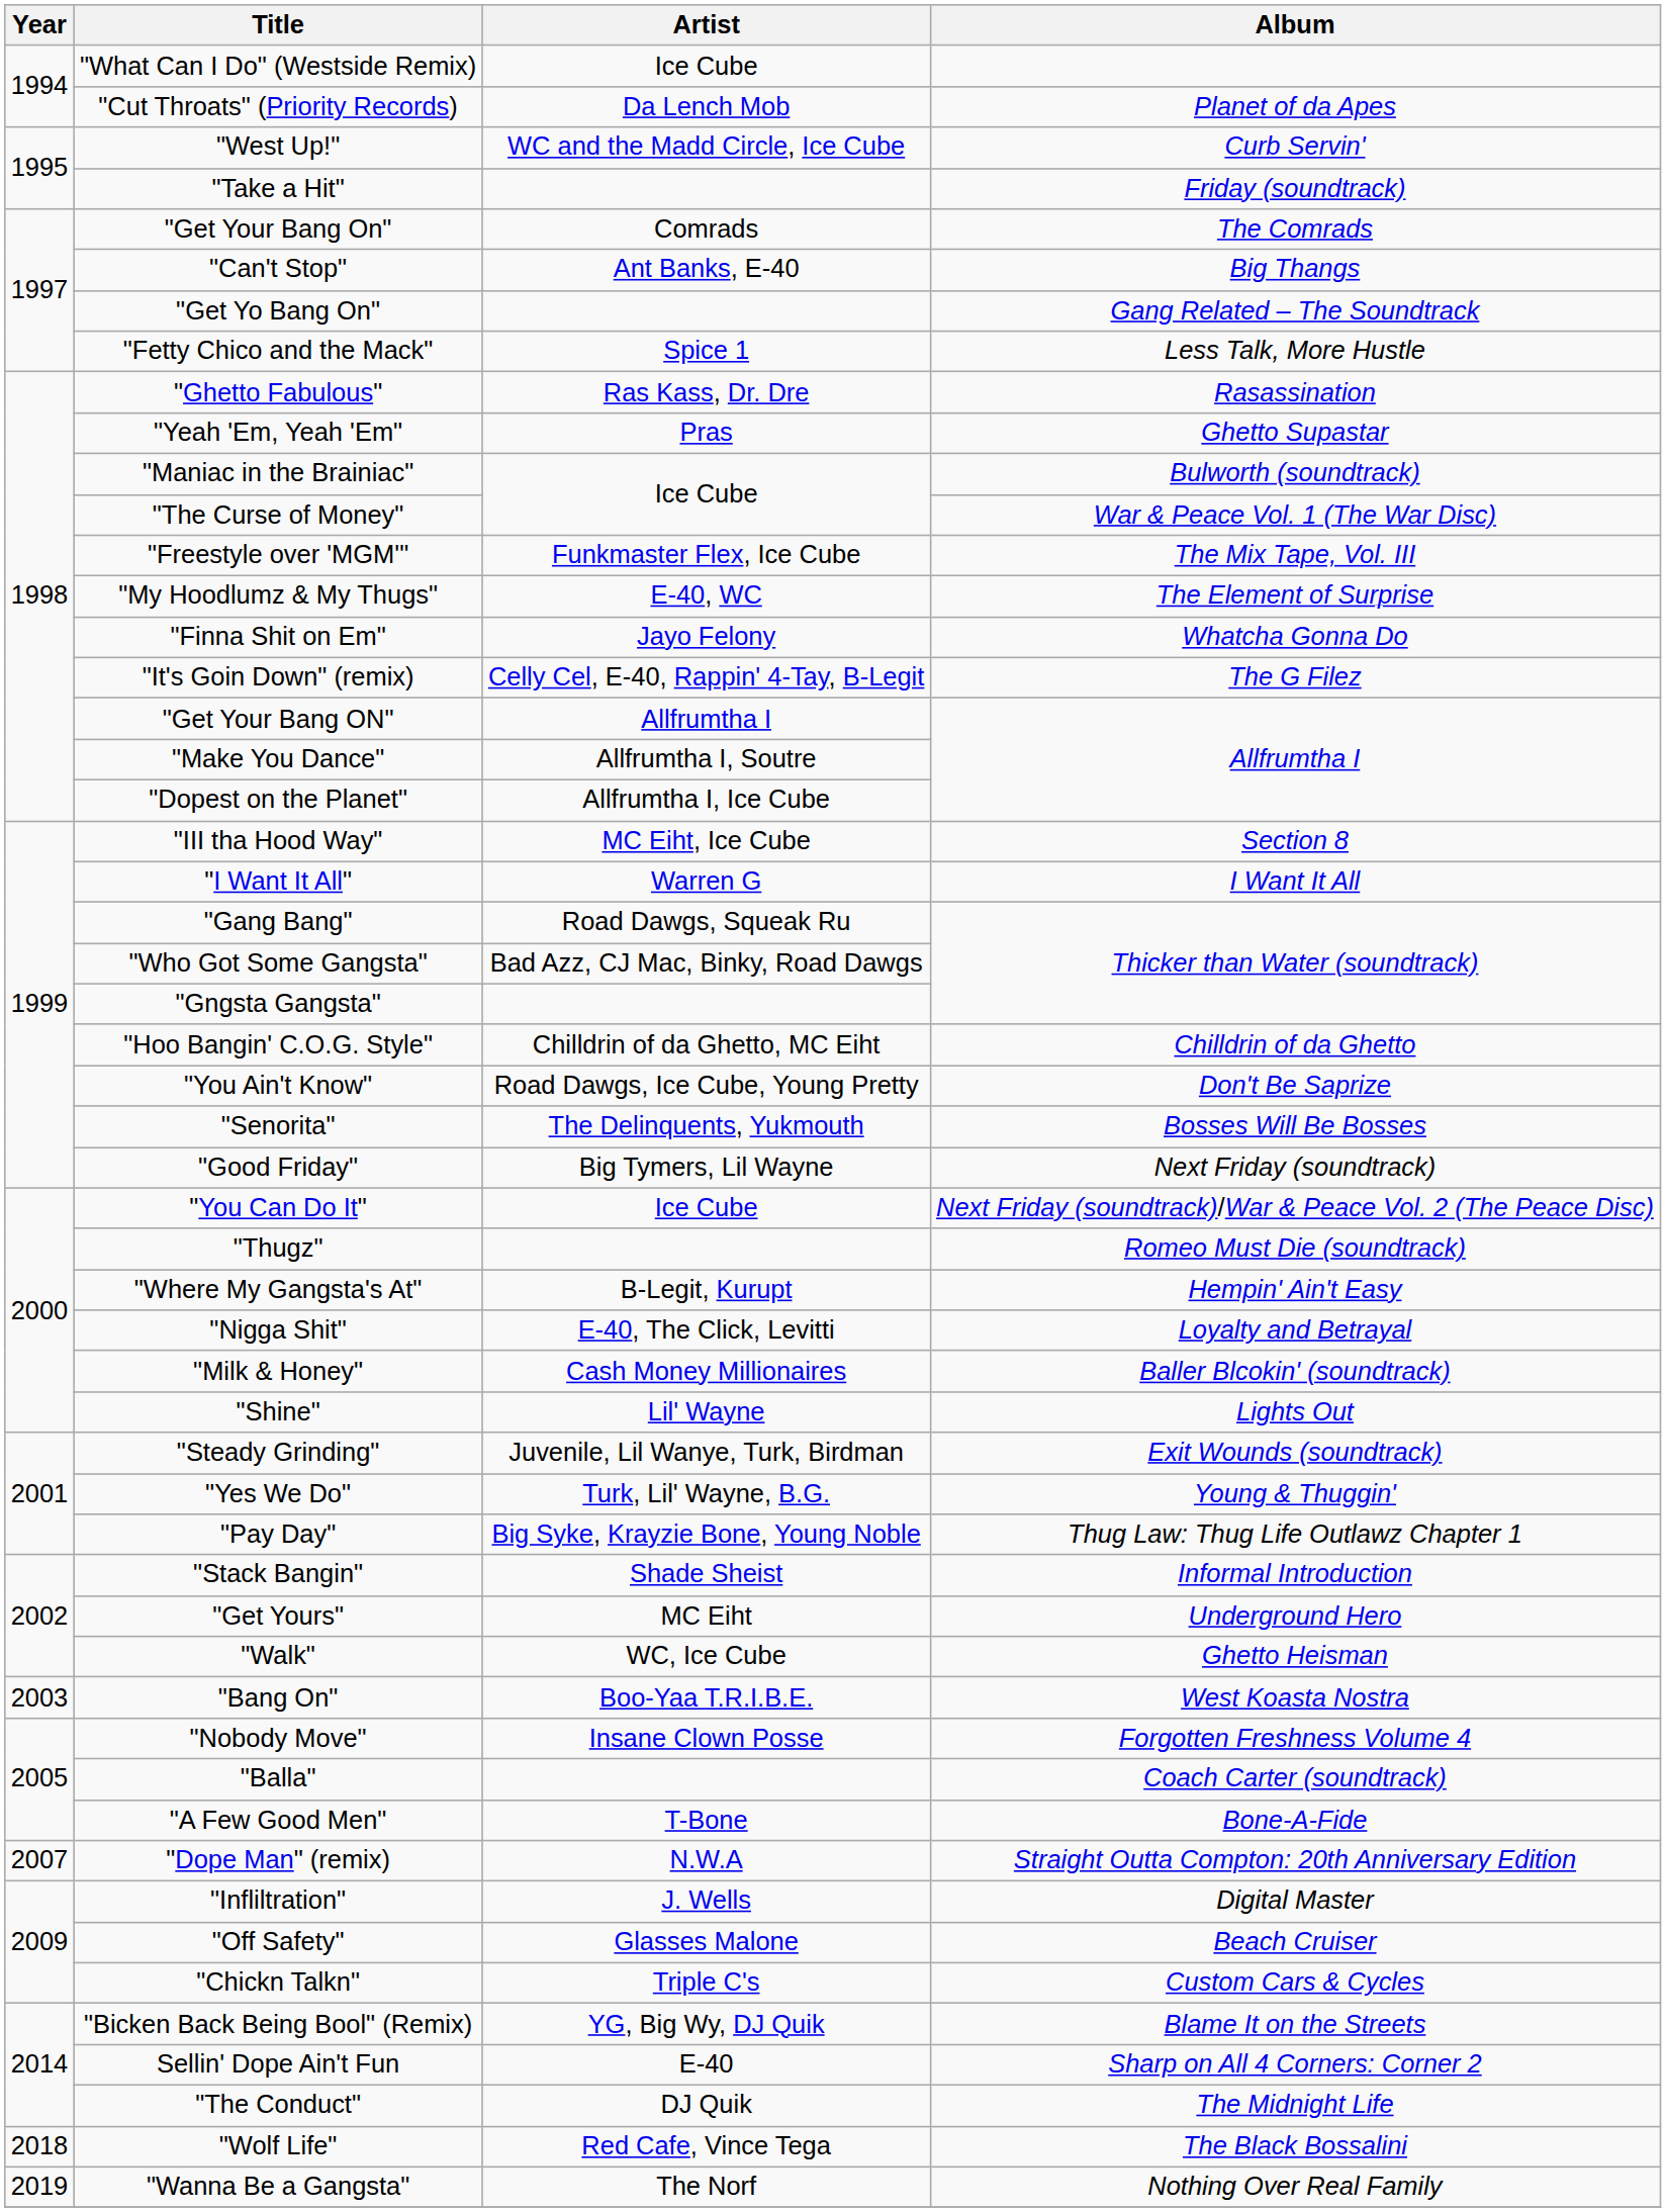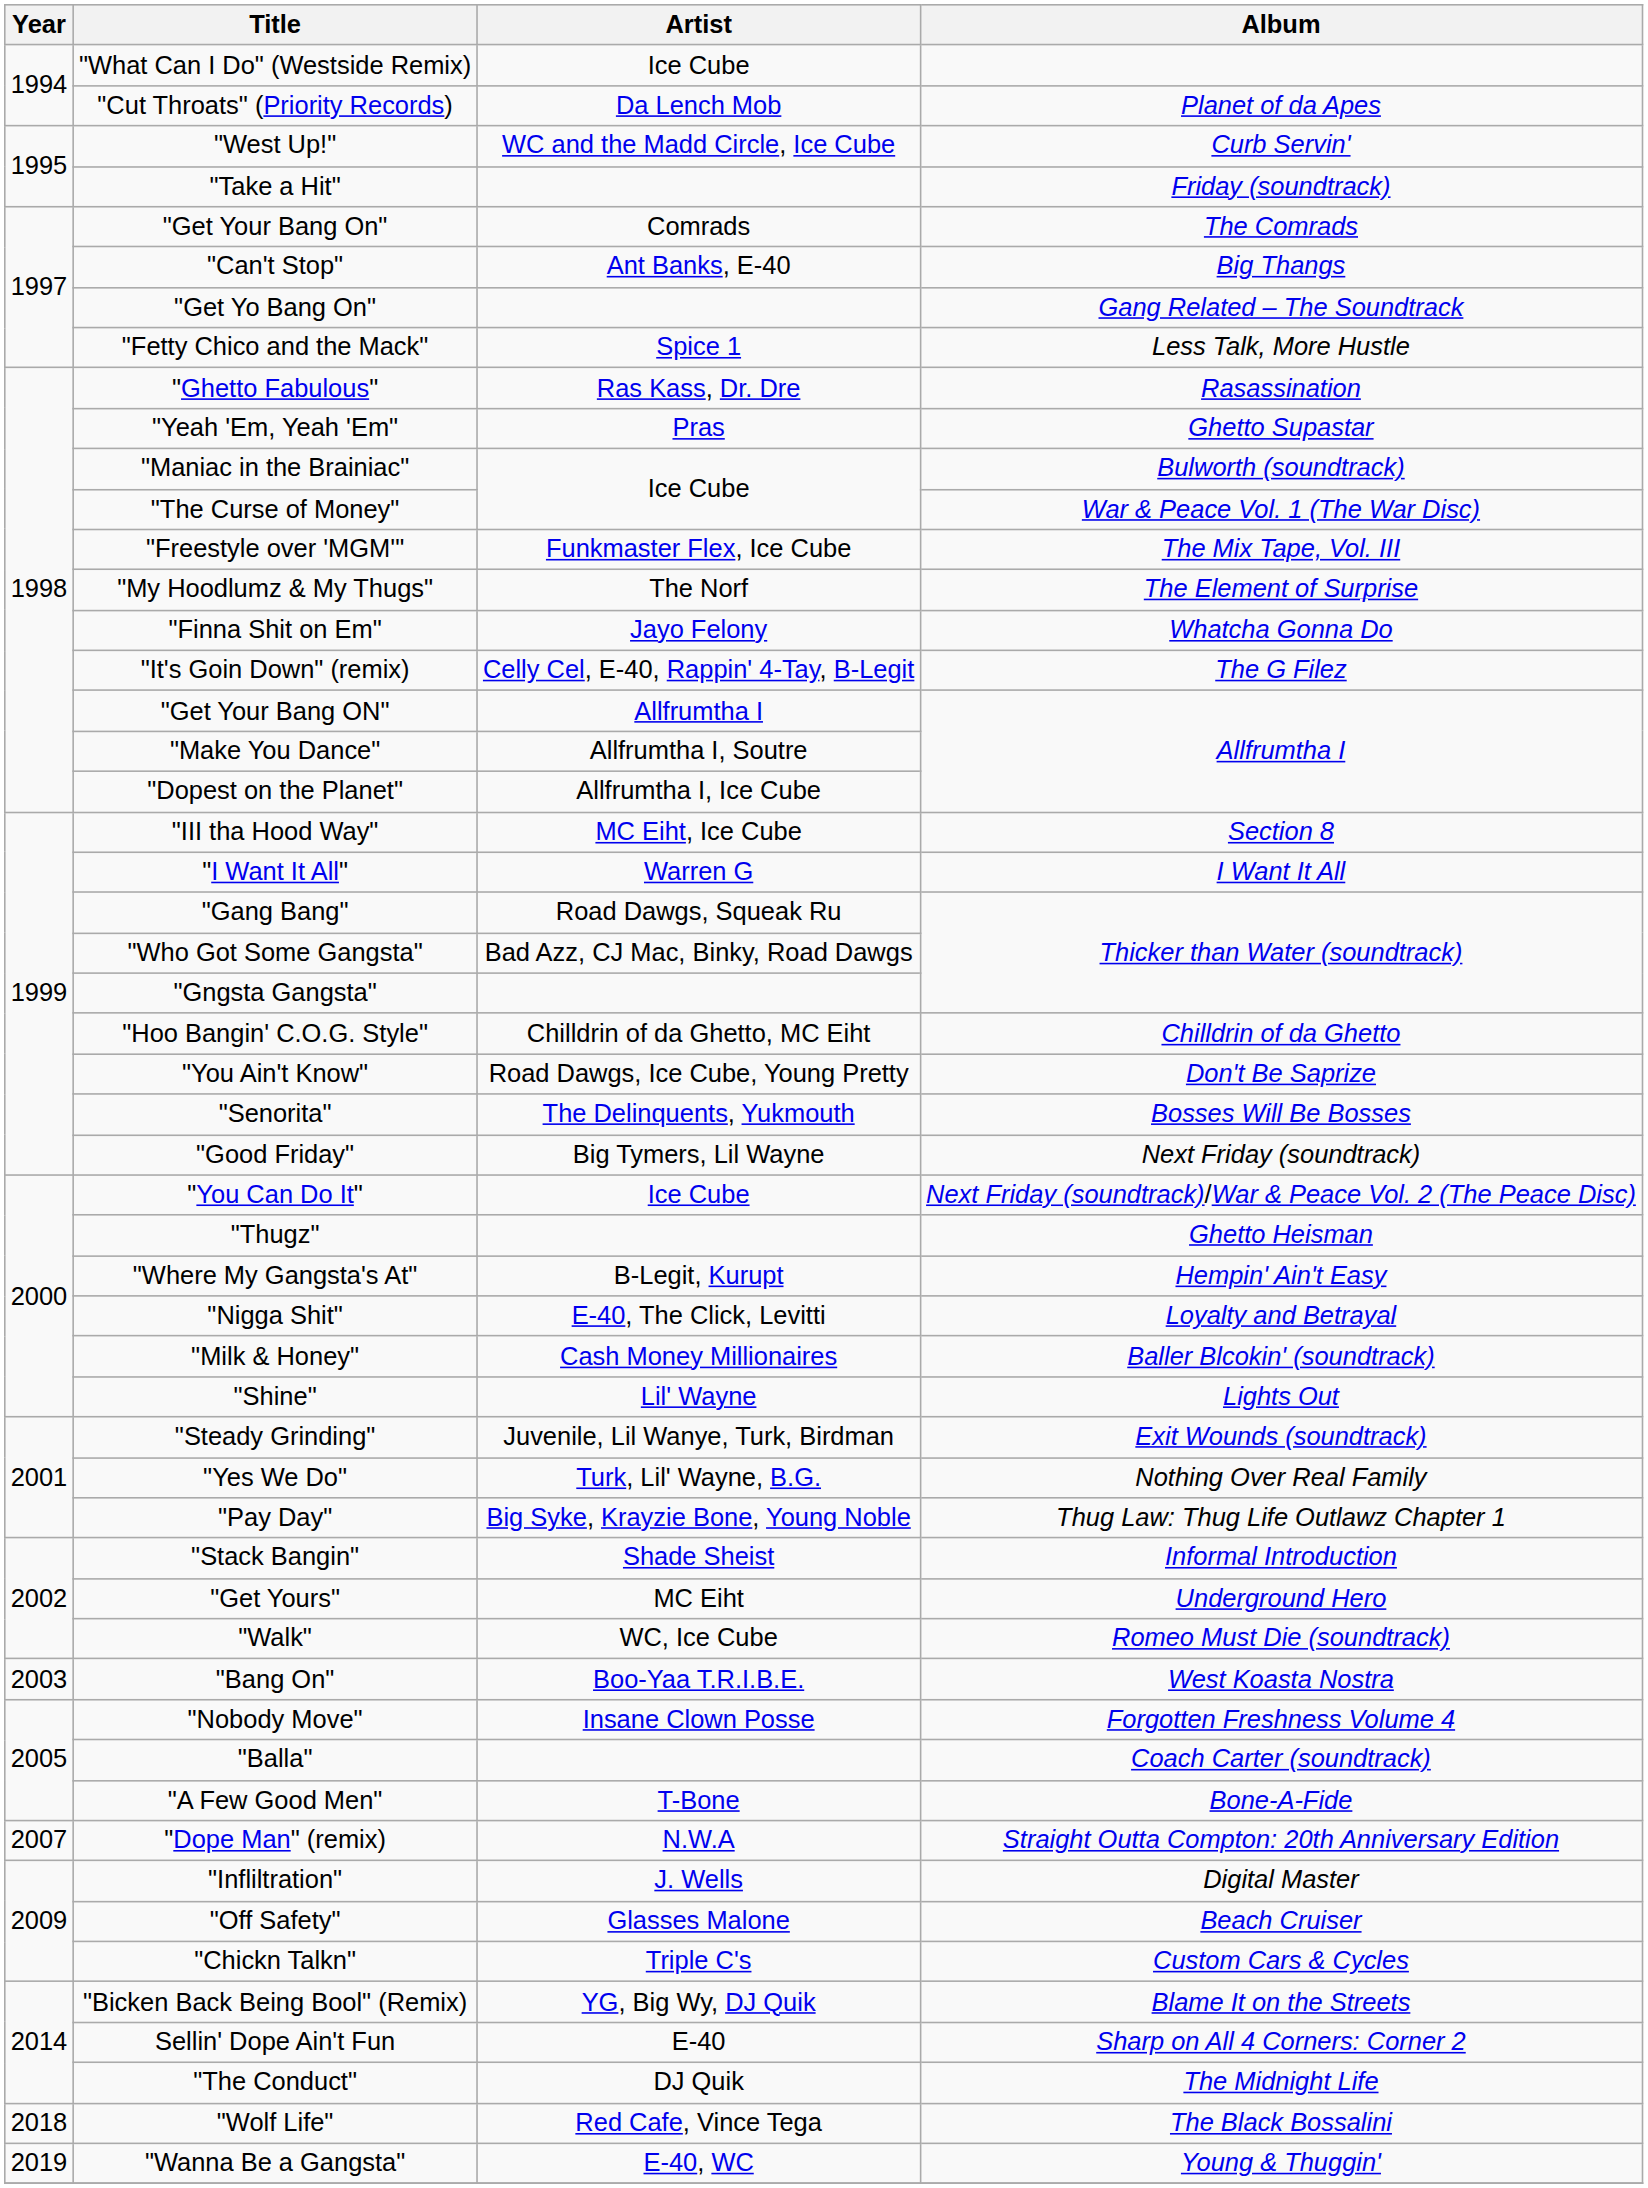 <table class="wikitable plainrowheaders" style="text-align:center;">
 <tr>
 <th scope="col">Year</th>
 <th scope="col">Title</th>
 <th scope="col">Artist</th>
 <th scope="col">Album</th>
 </tr>
 <tr>
 <td rowspan="2">1994</td>
 <td>"What Can I Do" (Westside Remix)</td>
 <td>Ice Cube</td>
 <td></td>
 </tr>
 <tr>
 <td>"Cut Throats" (<a href='#'>Priority Records</a>)</td>
 <td><a href='#'>Da Lench Mob</a></td>
 <td><em><a href='#'>Planet of da Apes</a></em></td>
 </tr>
 <tr>
 <td rowspan="2">1995</td>
 <td>"West Up!"</td>
 <td><a href='#'>WC and the Madd Circle</a>, <a href='#'>Ice Cube</a></td>
 <td><em><a href='#'>Curb Servin'</a></em></td>
 </tr>
 <tr>
 <td>"Take a Hit"</td>
 <td></td>
 <td><em><a href='#'>Friday (soundtrack)</a></em></td>
 </tr>
 <tr>
 <td rowspan="4">1997</td>
 <td>"Get Your Bang On"</td>
 <td>Comrads</td>
 <td><a href='#'><em>The Comrads</em></a></td>
 </tr>
 <tr>
 <td>"Can't Stop"</td>
 <td><a href='#'>Ant Banks</a>, E-40</td>
 <td><em><a href='#'>Big Thangs</a></em></td>
 </tr>
 <tr>
 <td>"Get Yo Bang On"</td>
 <td></td>
 <td><em><a href='#'>Gang Related – The Soundtrack</a></em></td>
 </tr>
 <tr>
 <td>"Fetty Chico and the Mack"</td>
 <td><a href='#'>Spice 1</a></td>
 <td><em>Less Talk, More Hustle</em></td>
 </tr>
 <tr>
 <td rowspan="11">1998</td>
 <td>"<a href='#'>Ghetto Fabulous</a>"</td>
 <td><a href='#'>Ras Kass</a>, <a href='#'>Dr. Dre</a></td>
 <td><em><a href='#'>Rasassination</a></em></td>
 </tr>
 <tr>
 <td>"Yeah 'Em, Yeah 'Em"</td>
 <td><a href='#'>Pras</a></td>
 <td><em><a href='#'>Ghetto Supastar</a></em></td>
 </tr>
 <tr>
 <td>"Maniac in the Brainiac"</td>
 <td rowspan="2">Ice Cube</td>
 <td><em><a href='#'>Bulworth (soundtrack)</a></em></td>
 </tr>
 <tr>
 <td>"The Curse of Money"</td>
 <td><em><a href='#'>War & Peace Vol. 1 (The War Disc)</a></em></td>
 </tr>
 <tr>
 <td>"Freestyle over 'MGM'"</td>
 <td><a href='#'>Funkmaster Flex</a>, Ice Cube</td>
 <td><em><a href='#'>The Mix Tape, Vol. III</a></em></td>
 </tr>
 <tr>
 <td>"My Hoodlumz & My Thugs"</td>
-<td><a href='#'>E-40</a>, <a href='#'>WC</a></td>
+<td>The Norf</td>
 <td><em><a href='#'>The Element of Surprise</a></em></td>
 </tr>
 <tr>
 <td>"Finna Shit on Em"</td>
 <td><a href='#'>Jayo Felony</a></td>
 <td><em><a href='#'>Whatcha Gonna Do</a></em></td>
 </tr>
 <tr>
 <td>"It's Goin Down" (remix)</td>
 <td><a href='#'>Celly Cel</a>, E-40, <a href='#'>Rappin' 4-Tay</a>, <a href='#'>B-Legit</a></td>
 <td><em><a href='#'>The G Filez</a></em></td>
 </tr>
 <tr>
 <td>"Get Your Bang ON"</td>
 <td><a href='#'>Allfrumtha I</a></td>
 <td rowspan="3"><a href='#'><em>Allfrumtha I</em></a></td>
 </tr>
 <tr>
 <td>"Make You Dance"</td>
 <td>Allfrumtha I, Soutre</td>
 </tr>
 <tr>
 <td>"Dopest on the Planet"</td>
 <td>Allfrumtha I, Ice Cube</td>
 </tr>
 <tr>
 <td rowspan="9">1999</td>
 <td>"III tha Hood Way"</td>
 <td><a href='#'>MC Eiht</a>, Ice Cube</td>
 <td><em><a href='#'>Section 8</a></em></td>
 </tr>
 <tr>
 <td>"<a href='#'>I Want It All</a>"</td>
 <td><a href='#'>Warren G</a></td>
 <td><em><a href='#'>I Want It All</a></em></td>
 </tr>
 <tr>
 <td>"Gang Bang"</td>
 <td>Road Dawgs, Squeak Ru</td>
 <td rowspan="3"><a href='#'><em>Thicker than Water (soundtrack)</em></a></td>
 </tr>
 <tr>
 <td>"Who Got Some Gangsta"</td>
 <td>Bad Azz, CJ Mac, Binky, Road Dawgs</td>
 </tr>
 <tr>
 <td>"Gngsta Gangsta"</td>
 <td></td>
 </tr>
 <tr>
 <td>"Hoo Bangin' C.O.G. Style"</td>
 <td>Chilldrin of da Ghetto, MC Eiht</td>
 <td><em><a href='#'>Chilldrin of da Ghetto</a></em></td>
 </tr>
 <tr>
 <td>"You Ain't Know"</td>
 <td>Road Dawgs, Ice Cube, Young Pretty</td>
 <td><em><a href='#'>Don't Be Saprize</a></em></td>
 </tr>
 <tr>
 <td>"Senorita"</td>
 <td><a href='#'>The Delinquents</a>, <a href='#'>Yukmouth</a></td>
 <td><em><a href='#'>Bosses Will Be Bosses</a></em></td>
 </tr>
 <tr>
 <td>"Good Friday"</td>
 <td>Big Tymers, Lil Wayne</td>
 <td><em>Next Friday (soundtrack)</em></td>
 </tr>
 <tr>
 <td rowspan="6">2000</td>
 <td>"<a href='#'>You Can Do It</a>"</td>
 <td><a href='#'>Ice Cube</a></td>
 <td><em><a href='#'>Next Friday (soundtrack)</a></em>/<em><a href='#'>War & Peace Vol. 2 (The Peace Disc)</a></em></td>
 </tr>
 <tr>
 <td>"Thugz"</td>
 <td></td>
-<td><em><a href='#'>Romeo Must Die (soundtrack)</a></em></td>
+<td><em><a href='#'>Ghetto Heisman</a></em></td>
 </tr>
 <tr>
 <td>"Where My Gangsta's At"</td>
 <td>B-Legit, <a href='#'>Kurupt</a></td>
 <td><em><a href='#'>Hempin' Ain't Easy</a></em></td>
 </tr>
 <tr>
 <td>"Nigga Shit"</td>
 <td><a href='#'>E-40</a>, The Click, Levitti</td>
 <td><em><a href='#'>Loyalty and Betrayal</a></em></td>
 </tr>
 <tr>
 <td>"Milk & Honey"</td>
 <td><a href='#'>Cash Money Millionaires</a></td>
 <td><em><a href='#'>Baller Blcokin' (soundtrack)</a></em></td>
 </tr>
 <tr>
 <td>"Shine"</td>
 <td><a href='#'>Lil' Wayne</a></td>
 <td><em><a href='#'>Lights Out</a></em></td>
 </tr>
 <tr>
 <td rowspan="3">2001</td>
 <td>"Steady Grinding"</td>
 <td>Juvenile, Lil Wanye, Turk, Birdman</td>
 <td><em><a href='#'>Exit Wounds (soundtrack)</a></em></td>
 </tr>
 <tr>
 <td>"Yes We Do"</td>
 <td><a href='#'>Turk</a>, Lil' Wayne, <a href='#'>B.G.</a></td>
-<td><em><a href='#'>Young & Thuggin'</a></em></td>
+<td><em>Nothing Over Real Family</em></td>
 </tr>
 <tr>
 <td>"Pay Day"</td>
 <td><a href='#'>Big Syke</a>, <a href='#'>Krayzie Bone</a>, <a href='#'>Young Noble</a></td>
 <td><em>Thug Law: Thug Life Outlawz Chapter 1</em></td>
 </tr>
 <tr>
 <td rowspan="3">2002</td>
 <td>"Stack Bangin"</td>
 <td><a href='#'>Shade Sheist</a></td>
 <td><em><a href='#'>Informal Introduction</a></em></td>
 </tr>
 <tr>
 <td>"Get Yours"</td>
 <td>MC Eiht</td>
 <td><em><a href='#'>Underground Hero</a></em></td>
 </tr>
 <tr>
 <td>"Walk"</td>
 <td>WC, Ice Cube</td>
-<td><em><a href='#'>Ghetto Heisman</a></em></td>
+<td><em><a href='#'>Romeo Must Die (soundtrack)</a></em></td>
 </tr>
 <tr>
 <td>2003</td>
 <td>"Bang On"</td>
 <td><a href='#'>Boo-Yaa T.R.I.B.E.</a></td>
 <td><em><a href='#'>West Koasta Nostra</a></em></td>
 </tr>
 <tr>
 <td rowspan="3">2005</td>
 <td>"Nobody Move"</td>
 <td><a href='#'>Insane Clown Posse</a></td>
 <td><em><a href='#'>Forgotten Freshness Volume 4</a></em></td>
 </tr>
 <tr>
 <td>"Balla"</td>
 <td></td>
 <td><em><a href='#'>Coach Carter (soundtrack)</a></em></td>
 </tr>
 <tr>
 <td>"A Few Good Men"</td>
 <td><a href='#'>T-Bone</a></td>
 <td><em><a href='#'>Bone-A-Fide</a></em></td>
 </tr>
 <tr>
 <td>2007</td>
 <td>"<a href='#'>Dope Man</a>" (remix)</td>
 <td><a href='#'>N.W.A</a></td>
 <td><em><a href='#'>Straight Outta Compton: 20th Anniversary Edition</a></em></td>
 </tr>
 <tr>
 <td rowspan="3">2009</td>
 <td>"Infliltration"</td>
 <td><a href='#'>J. Wells</a></td>
 <td><em>Digital Master</em></td>
 </tr>
 <tr>
 <td>"Off Safety"</td>
 <td><a href='#'>Glasses Malone</a></td>
 <td><em><a href='#'>Beach Cruiser</a></em></td>
 </tr>
 <tr>
 <td>"Chickn Talkn"</td>
 <td><a href='#'>Triple C's</a></td>
 <td><em><a href='#'>Custom Cars & Cycles</a></em></td>
 </tr>
 <tr>
 <td rowspan="3">2014</td>
 <td>"Bicken Back Being Bool" (Remix)</td>
 <td><a href='#'>YG</a>, Big Wy, <a href='#'>DJ Quik</a></td>
 <td><em><a href='#'>Blame It on the Streets</a></em></td>
 </tr>
 <tr>
 <td>Sellin' Dope Ain't Fun</td>
 <td>E-40</td>
 <td><em><a href='#'>Sharp on All 4 Corners: Corner 2</a></em></td>
 </tr>
 <tr>
 <td>"The Conduct"</td>
 <td>DJ Quik</td>
 <td><em><a href='#'>The Midnight Life</a></em></td>
 </tr>
 <tr>
 <td>2018</td>
 <td>"Wolf Life"</td>
 <td><a href='#'>Red Cafe</a>, Vince Tega</td>
 <td><em><a href='#'>The Black Bossalini</a></em></td>
 </tr>
 <tr>
 <td>2019</td>
 <td>"Wanna Be a Gangsta"</td>
-<td>The Norf</td>
-<td><em>Nothing Over Real Family</em></td>
+<td><a href='#'>E-40</a>, <a href='#'>WC</a></td>
+<td><em><a href='#'>Young & Thuggin'</a></em></td>
 </tr>
 <tr>
 </tr>
 </table>
